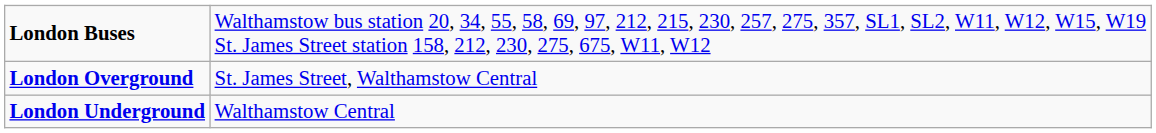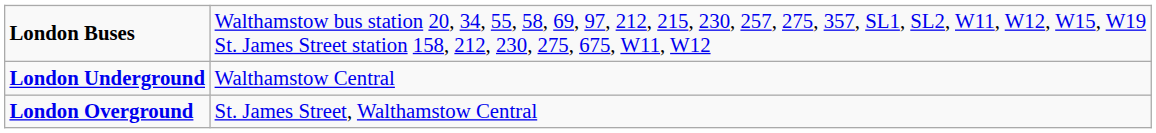 <table class="wikitable" align="left">
 <tr>
 <td><strong>London Buses</strong></td>
 <td><a href='#'>Walthamstow bus station</a> <a href='#'>20</a>, <a href='#'>34</a>, <a href='#'>55</a>, <a href='#'>58</a>, <a href='#'>69</a>, <a href='#'>97</a>, <a href='#'>212</a>, <a href='#'>215</a>, <a href='#'>230</a>, <a href='#'>257</a>, <a href='#'>275</a>, <a href='#'>357</a>, <a href='#'>SL1</a>, <a href='#'>SL2</a>, <a href='#'>W11</a>, <a href='#'>W12</a>, <a href='#'>W15</a>, <a href='#'>W19</a><br> <a href='#'>St. James Street station</a> <a href='#'>158</a>, <a href='#'>212</a>, <a href='#'>230</a>, <a href='#'>275</a>, <a href='#'>675</a>, <a href='#'>W11</a>, <a href='#'>W12</a></td>
 </tr>
 <tr>
+<td><strong><a href='#'>London Underground</a></strong></td>
+<td><a href='#'>Walthamstow Central</a> </td>
+</tr>
+<tr>
 <td><strong><a href='#'>London Overground</a></strong></td>
 <td><a href='#'>St. James Street</a>, <a href='#'>Walthamstow Central</a> </td>
 </tr>
-<tr>
-<td><strong><a href='#'>London Underground</a></strong></td>
-<td><a href='#'>Walthamstow Central</a> </td>
-</tr>
 </table>
